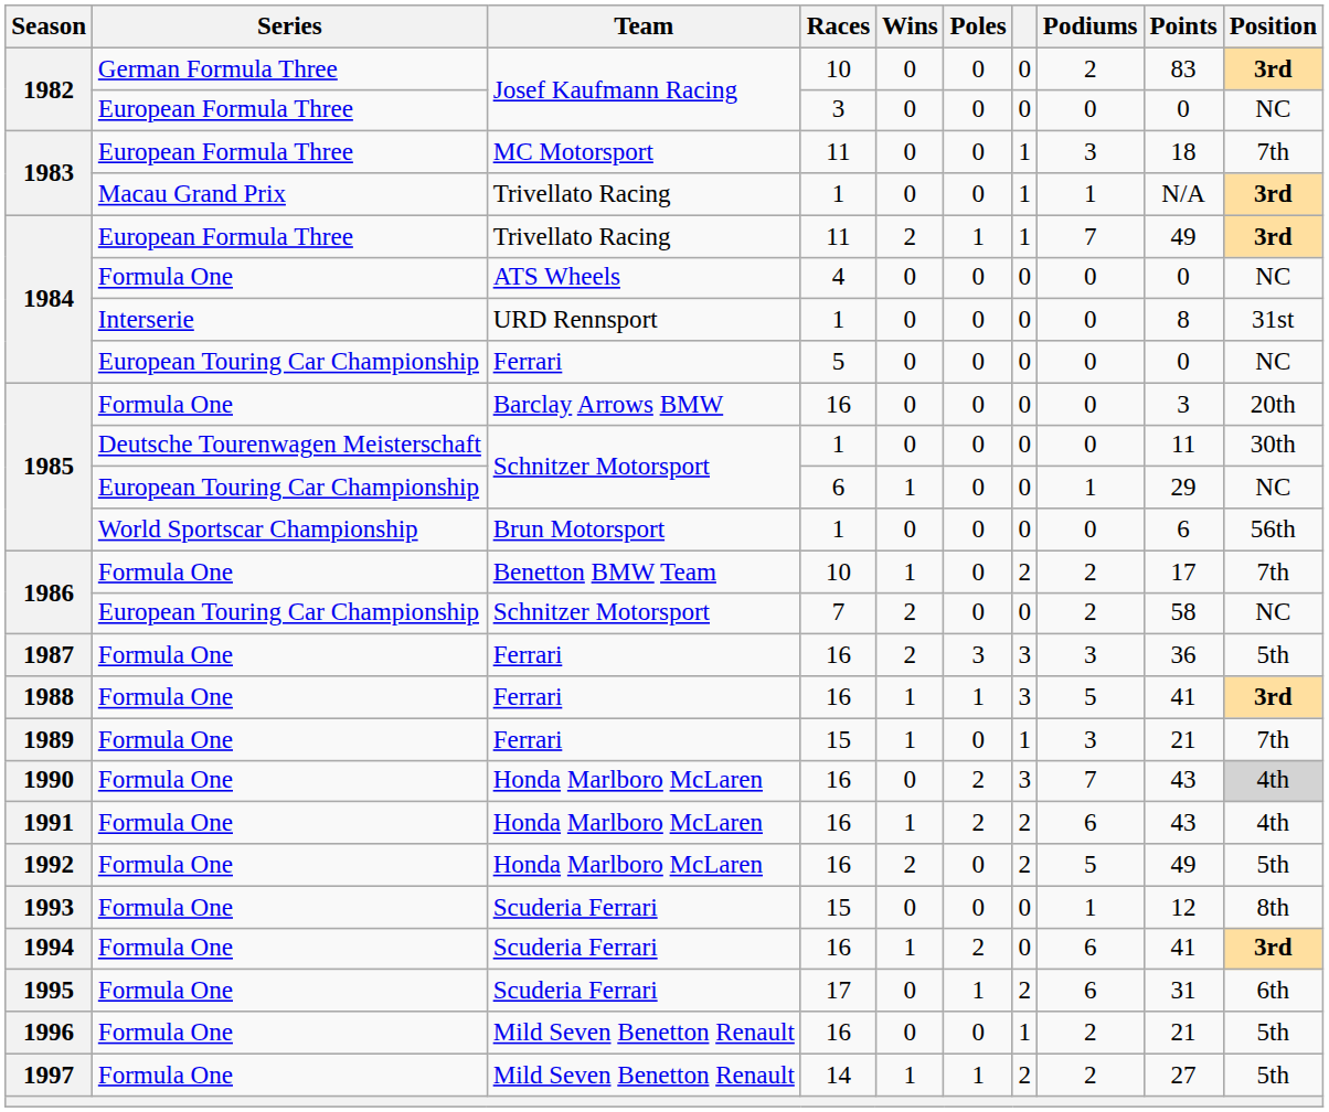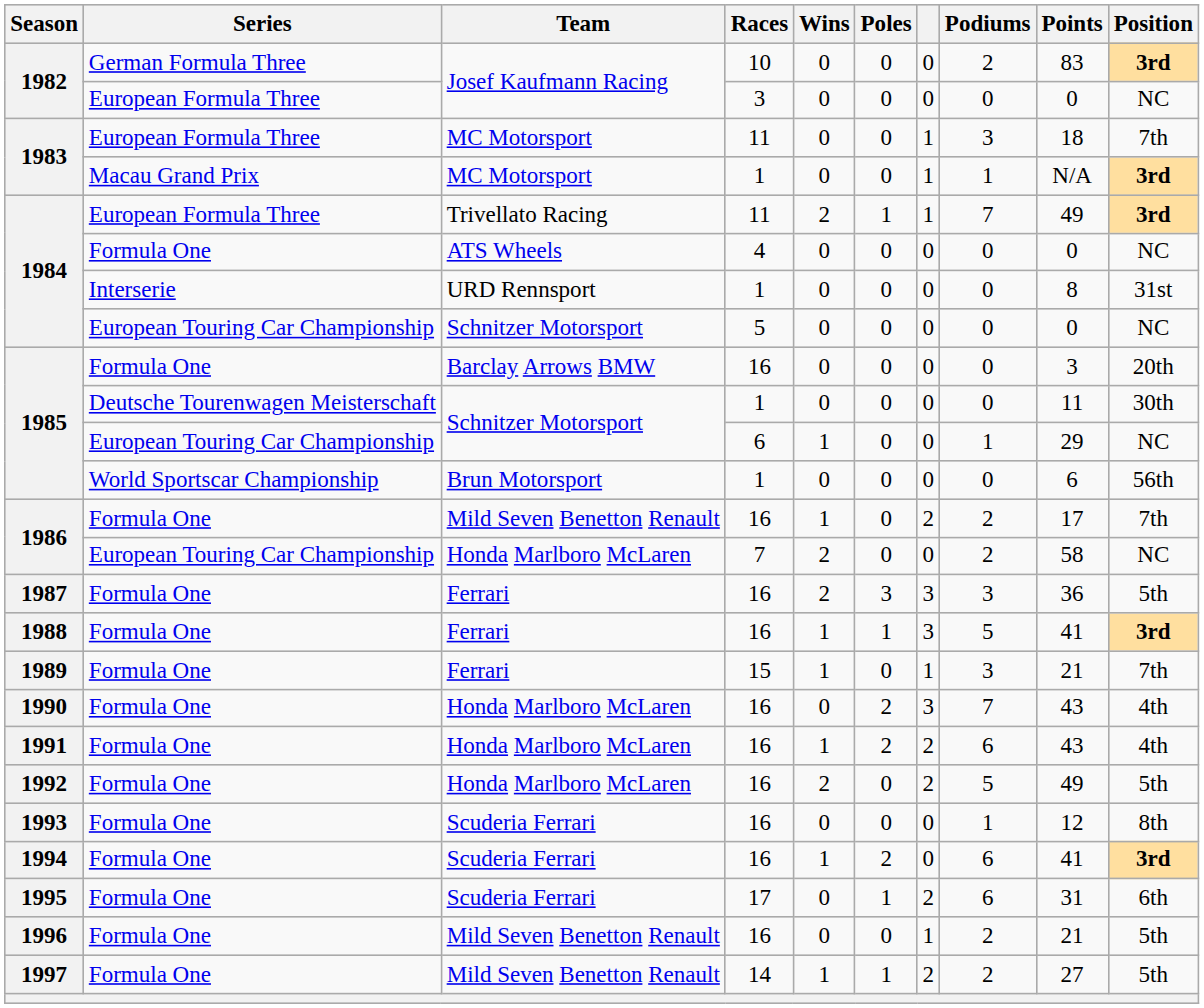 <table class="wikitable" style="font-size: 90%; text-align:center">
 <tr>
 <th>Season</th>
 <th>Series</th>
 <th>Team</th>
 <th>Races</th>
 <th>Wins</th>
 <th>Poles</th>
 <th></th>
 <th>Podiums</th>
 <th>Points</th>
 <th>Position</th>
 </tr>
 <tr>
 <th rowspan=2>1982</th>
 <td align=left><a href='#'>German Formula Three</a></td>
 <td rowspan="2" style="text-align:left"><a href='#'>Josef Kaufmann Racing</a></td>
 <td>10</td>
 <td>0</td>
 <td>0</td>
 <td>0</td>
 <td>2</td>
 <td>83</td>
 <td style="background:#FFDF9F"><strong>3rd</strong></td>
 </tr>
 <tr>
 <td align=left><a href='#'>European Formula Three</a></td>
 <td>3</td>
 <td>0</td>
 <td>0</td>
 <td>0</td>
 <td>0</td>
 <td>0</td>
 <td>NC</td>
 </tr>
 <tr>
 <th rowspan=2>1983</th>
 <td align=left><a href='#'>European Formula Three</a></td>
 <td align=left><a href='#'>MC Motorsport</a></td>
 <td>11</td>
 <td>0</td>
 <td>0</td>
 <td>1</td>
 <td>3</td>
 <td>18</td>
 <td>7th</td>
 </tr>
 <tr>
 <td align=left><a href='#'>Macau Grand Prix</a></td>
-<td align=left>Trivellato Racing</td>
+<td align=left><a href='#'>MC Motorsport</a></td>
 <td>1</td>
 <td>0</td>
 <td>0</td>
 <td>1</td>
 <td>1</td>
 <td>N/A</td>
 <td style="background:#FFDF9F"><strong>3rd</strong></td>
 </tr>
 <tr>
 <th rowspan=4>1984</th>
 <td align=left><a href='#'>European Formula Three</a></td>
 <td align=left>Trivellato Racing</td>
 <td>11</td>
 <td>2</td>
 <td>1</td>
 <td>1</td>
 <td>7</td>
 <td>49</td>
 <td style="background:#FFDF9F"><strong>3rd</strong></td>
 </tr>
 <tr>
 <td align=left><a href='#'>Formula One</a></td>
 <td align=left><a href='#'>ATS Wheels</a></td>
 <td>4</td>
 <td>0</td>
 <td>0</td>
 <td>0</td>
 <td>0</td>
 <td>0</td>
 <td>NC</td>
 </tr>
 <tr>
 <td align=left><a href='#'>Interserie</a></td>
 <td align=left>URD Rennsport</td>
 <td>1</td>
 <td>0</td>
 <td>0</td>
 <td>0</td>
 <td>0</td>
 <td>8</td>
 <td>31st</td>
 </tr>
 <tr>
 <td align=left><a href='#'>European Touring Car Championship</a></td>
-<td align=left><a href='#'>Ferrari</a></td>
+<td align=left><a href='#'>Schnitzer Motorsport</a></td>
 <td>5</td>
 <td>0</td>
 <td>0</td>
 <td>0</td>
 <td>0</td>
 <td>0</td>
 <td>NC</td>
 </tr>
 <tr>
 <th rowspan=4>1985</th>
 <td align=left><a href='#'>Formula One</a></td>
 <td align=left><a href='#'>Barclay</a> <a href='#'>Arrows</a> <a href='#'>BMW</a></td>
 <td>16</td>
 <td>0</td>
 <td>0</td>
 <td>0</td>
 <td>0</td>
 <td>3</td>
 <td>20th</td>
 </tr>
 <tr>
 <td align=left nowrap><a href='#'>Deutsche Tourenwagen Meisterschaft</a></td>
 <td rowspan="2" style="text-align:left"><a href='#'>Schnitzer Motorsport</a></td>
 <td>1</td>
 <td>0</td>
 <td>0</td>
 <td>0</td>
 <td>0</td>
 <td>11</td>
 <td>30th</td>
 </tr>
 <tr>
 <td align=left><a href='#'>European Touring Car Championship</a></td>
 <td>6</td>
 <td>1</td>
 <td>0</td>
 <td>0</td>
 <td>1</td>
 <td>29</td>
 <td>NC</td>
 </tr>
 <tr>
 <td align=left><a href='#'>World Sportscar Championship</a></td>
 <td align=left><a href='#'>Brun Motorsport</a></td>
 <td>1</td>
 <td>0</td>
 <td>0</td>
 <td>0</td>
 <td>0</td>
 <td>6</td>
 <td>56th</td>
 </tr>
 <tr>
 <th rowspan=2>1986</th>
 <td align=left><a href='#'>Formula One</a></td>
-<td align=left><a href='#'>Benetton</a> <a href='#'>BMW</a> <a href='#'>Team</a></td>
-<td>10</td>
+<td align=left><a href='#'>Mild Seven</a> <a href='#'>Benetton</a> <a href='#'>Renault</a></td>
+<td>16</td>
 <td>1</td>
 <td>0</td>
 <td>2</td>
 <td>2</td>
 <td>17</td>
 <td>7th</td>
 </tr>
 <tr>
 <td align=left><a href='#'>European Touring Car Championship</a></td>
-<td align=left><a href='#'>Schnitzer Motorsport</a></td>
+<td align=left><a href='#'>Honda</a> <a href='#'>Marlboro</a> <a href='#'>McLaren</a></td>
 <td>7</td>
 <td>2</td>
 <td>0</td>
 <td>0</td>
 <td>2</td>
 <td>58</td>
 <td>NC</td>
 </tr>
 <tr>
 <th>1987</th>
 <td align=left><a href='#'>Formula One</a></td>
 <td align=left><a href='#'>Ferrari</a></td>
 <td>16</td>
 <td>2</td>
 <td>3</td>
 <td>3</td>
 <td>3</td>
 <td>36</td>
 <td>5th</td>
 </tr>
 <tr>
 <th>1988</th>
 <td align=left><a href='#'>Formula One</a></td>
 <td align=left><a href='#'>Ferrari</a></td>
 <td>16</td>
 <td>1</td>
 <td>1</td>
 <td>3</td>
 <td>5</td>
 <td>41</td>
 <td style="background:#FFDF9F"><strong>3rd</strong></td>
 </tr>
 <tr>
 <th>1989</th>
 <td align=left><a href='#'>Formula One</a></td>
 <td align=left><a href='#'>Ferrari</a></td>
 <td>15</td>
 <td>1</td>
 <td>0</td>
 <td>1</td>
 <td>3</td>
 <td>21</td>
 <td>7th</td>
 </tr>
 <tr>
 <th>1990</th>
 <td align=left><a href='#'>Formula One</a></td>
 <td align=left><a href='#'>Honda</a> <a href='#'>Marlboro</a> <a href='#'>McLaren</a></td>
 <td>16</td>
 <td>0</td>
 <td>2</td>
 <td>3</td>
 <td>7</td>
 <td>43</td>
-<td style="background: lightgrey;">4th</td>
+<td>4th</td>
 </tr>
 <tr>
 <th>1991</th>
 <td align=left><a href='#'>Formula One</a></td>
 <td align=left><a href='#'>Honda</a> <a href='#'>Marlboro</a> <a href='#'>McLaren</a></td>
 <td>16</td>
 <td>1</td>
 <td>2</td>
 <td>2</td>
 <td>6</td>
 <td>43</td>
 <td>4th</td>
 </tr>
 <tr>
 <th>1992</th>
 <td align=left><a href='#'>Formula One</a></td>
 <td align=left><a href='#'>Honda</a> <a href='#'>Marlboro</a> <a href='#'>McLaren</a></td>
 <td>16</td>
 <td>2</td>
 <td>0</td>
 <td>2</td>
 <td>5</td>
 <td>49</td>
 <td>5th</td>
 </tr>
 <tr>
 <th>1993</th>
 <td align=left><a href='#'>Formula One</a></td>
 <td align=left><a href='#'>Scuderia Ferrari</a></td>
-<td>15</td>
+<td>16</td>
 <td>0</td>
 <td>0</td>
 <td>0</td>
 <td>1</td>
 <td>12</td>
 <td>8th</td>
 </tr>
 <tr>
 <th>1994</th>
 <td align=left><a href='#'>Formula One</a></td>
 <td align=left><a href='#'>Scuderia Ferrari</a></td>
 <td>16</td>
 <td>1</td>
 <td>2</td>
 <td>0</td>
 <td>6</td>
 <td>41</td>
 <td style="background:#FFDF9F"><strong>3rd</strong></td>
 </tr>
 <tr>
 <th>1995</th>
 <td align=left><a href='#'>Formula One</a></td>
 <td align=left><a href='#'>Scuderia Ferrari</a></td>
 <td>17</td>
 <td>0</td>
 <td>1</td>
 <td>2</td>
 <td>6</td>
 <td>31</td>
 <td>6th</td>
 </tr>
 <tr>
 <th>1996</th>
 <td align=left><a href='#'>Formula One</a></td>
 <td align=left><a href='#'>Mild Seven</a> <a href='#'>Benetton</a> <a href='#'>Renault</a></td>
 <td>16</td>
 <td>0</td>
 <td>0</td>
 <td>1</td>
 <td>2</td>
 <td>21</td>
 <td>5th</td>
 </tr>
 <tr>
 <th>1997</th>
 <td align=left><a href='#'>Formula One</a></td>
 <td align=left><a href='#'>Mild Seven</a> <a href='#'>Benetton</a> <a href='#'>Renault</a></td>
 <td>14</td>
 <td>1</td>
 <td>1</td>
 <td>2</td>
 <td>2</td>
 <td>27</td>
 <td>5th</td>
 </tr>
 <tr>
 <th colspan="10"></th>
 </tr>
 </table>
